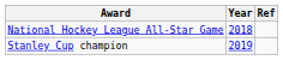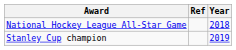 <table class="wikitable">
 <tr>
 <th>Award</th>
+<th>Ref</th>
 <th>Year</th>
-<th>Ref</th>
 </tr>
 <tr>
 <td><a href='#'>National Hockey League All-Star Game</a></td>
+<td></td>
 <td><a href='#'>2018</a></td>
-<td></td>
 </tr>
 <tr>
 <td><a href='#'>Stanley Cup</a> champion</td>
+<td></td>
 <td><a href='#'>2019</a></td>
-<td></td>
 </tr>
 </table>
